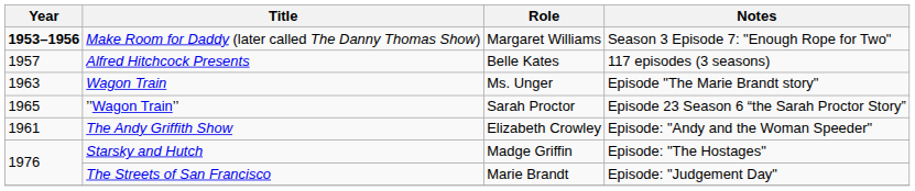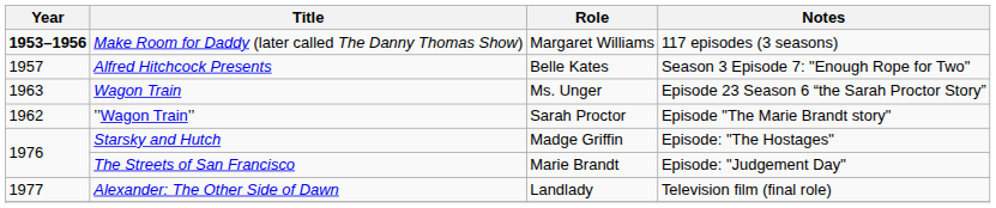 <table class="wikitable">
 <tr>
 <th>Year</th>
 <th>Title</th>
 <th>Role</th>
 <th>Notes</th>
 </tr>
 <tr>
 <td><strong>1953–1956</strong></td>
 <td><em><a href='#'>Make Room for Daddy</a></em> (later called <em>The Danny Thomas Show</em>)</td>
 <td>Margaret Williams</td>
-<td>Season 3 Episode 7: "Enough Rope for Two"</td>
+<td>117 episodes (3 seasons)</td>
 </tr>
 <tr>
 <td>1957</td>
 <td><em><a href='#'>Alfred Hitchcock Presents</a></em></td>
 <td>Belle Kates</td>
-<td>117 episodes (3 seasons)</td>
+<td>Season 3 Episode 7: "Enough Rope for Two"</td>
 </tr>
 <tr>
 <td>1963</td>
 <td><em><a href='#'>Wagon Train</a></em></td>
 <td>Ms. Unger</td>
-<td>Episode "The Marie Brandt story"</td>
-</tr>
-<tr>
-<td>1965</td>
-<td>’’<a href='#'>Wagon Train</a>’’</td>
-<td>Sarah Proctor</td>
 <td>Episode 23 Season 6 “the Sarah Proctor Story”</td>
 </tr>
 <tr>
-<td>1961</td>
-<td><em><a href='#'>The Andy Griffith Show</a></em></td>
-<td>Elizabeth Crowley</td>
-<td>Episode: "Andy and the Woman Speeder"</td>
+<td>1962</td>
+<td>’’<a href='#'>Wagon Train</a>’’</td>
+<td>Sarah Proctor</td>
+<td>Episode "The Marie Brandt story"</td>
 </tr>
 <tr>
 <td rowspan="2">1976</td>
 <td><em><a href='#'>Starsky and Hutch</a></em></td>
 <td>Madge Griffin</td>
 <td>Episode: "The Hostages"</td>
 </tr>
 <tr>
 <td><em><a href='#'>The Streets of San Francisco</a></em></td>
 <td>Marie Brandt</td>
 <td>Episode: "Judgement Day"</td>
 </tr>
 <tr>
+<td>1977</td>
+<td><em><a href='#'>Alexander: The Other Side of Dawn</a></em></td>
+<td>Landlady</td>
+<td>Television film (final role)</td>
+</tr>
+<tr>
 </tr>
 </table>
